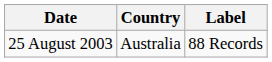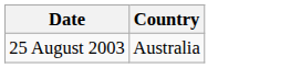 <table class="wikitable">
 <tr>
 <th>Date</th>
 <th>Country</th>
-<th>Label</th>
 </tr>
 <tr>
 <td>25 August 2003</td>
 <td>Australia</td>
-<td>88 Records</td>
 </tr>
 </table>
